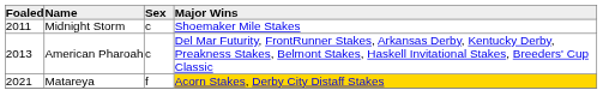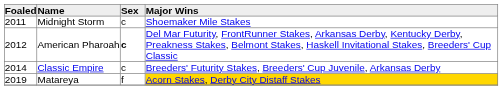 <table border="1" cellpadding="0" style="border-collapse: collapse; font-size:90%">
 <tr bgcolor="#eeeeee">
 <td width="35px"><strong>Foaled</strong></td>
 <td width="120px"><strong>Name</strong></td>
 <td width="35px"><strong>Sex</strong></td>
 <td width="510px"><strong>Major Wins</strong></td>
 </tr>
 <tr>
 <td>2011</td>
 <td>Midnight Storm</td>
 <td>c</td>
 <td><a href='#'>Shoemaker Mile Stakes</a></td>
 </tr>
 <tr>
-<td>2013</td>
+<td>2012</td>
 <td>American Pharoah</td>
-<td>c</td>
+<td><strong>c</strong></td>
 <td><a href='#'>Del Mar Futurity</a>, <a href='#'>FrontRunner Stakes</a>, <a href='#'>Arkansas Derby</a>, <a href='#'>Kentucky Derby</a>, <a href='#'>Preakness Stakes</a>, <a href='#'>Belmont Stakes</a>, <a href='#'>Haskell Invitational Stakes</a>, <a href='#'>Breeders' Cup Classic</a></td>
 </tr>
 <tr>
-<td>2021</td>
+<td>2014</td>
+<td><a href='#'>Classic Empire</a></td>
+<td>c</td>
+<td><a href='#'>Breeders' Futurity Stakes</a>, <a href='#'>Breeders' Cup Juvenile</a>, <a href='#'>Arkansas Derby</a></td>
+</tr>
+<tr>
+<td>2019</td>
 <td>Matareya</td>
 <td>f</td>
 <td style="background: gold;"><a href='#'>Acorn Stakes</a>,  <a href='#'>Derby City Distaff Stakes</a></td>
 </tr>
 <tr>
 </tr>
 </table>
